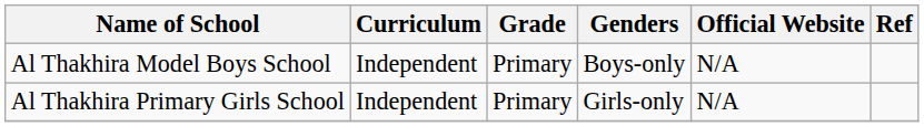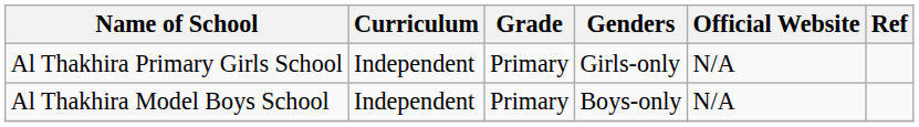 <table class="wikitable">
 <tr>
 <th>Name of School</th>
 <th>Curriculum</th>
 <th>Grade</th>
 <th>Genders</th>
 <th>Official Website</th>
 <th>Ref</th>
 </tr>
 <tr>
+<td>Al Thakhira Primary Girls School</td>
+<td>Independent</td>
+<td>Primary</td>
+<td>Girls-only</td>
+<td>N/A</td>
+<td></td>
+</tr>
+<tr>
 <td>Al Thakhira Model Boys School</td>
 <td>Independent</td>
 <td>Primary</td>
 <td>Boys-only</td>
 <td>N/A</td>
 <td></td>
 </tr>
 <tr>
-<td>Al Thakhira Primary Girls School</td>
-<td>Independent</td>
-<td>Primary</td>
-<td>Girls-only</td>
-<td>N/A</td>
-<td></td>
-</tr>
-<tr>
 </tr>
 </table>
